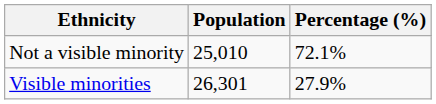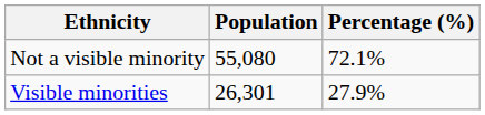 <table class="wikitable">
 <tr>
 <th>Ethnicity</th>
 <th>Population</th>
 <th>Percentage (%)</th>
 </tr>
 <tr>
 <td>Not a visible minority</td>
-<td>25,010</td>
+<td>55,080</td>
 <td>72.1%</td>
 </tr>
 <tr>
 <td><a href='#'>Visible minorities</a></td>
 <td>26,301</td>
 <td>27.9%</td>
 </tr>
 </table>
